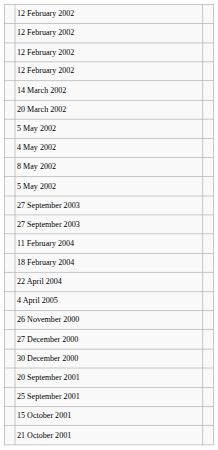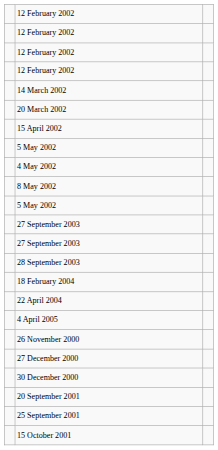 <table class="wikitable" style="font-size: 80%; float: left; width: 26em; margin-right: 1em; height: 700px">
 <tr>
 <td></td>
 <td>12 February 2002</td>
 <td></td>
 </tr>
 <tr>
 <td></td>
 <td>12 February 2002</td>
 <td></td>
 </tr>
 <tr>
 <td></td>
 <td>12 February 2002</td>
 <td></td>
 </tr>
 <tr>
 <td></td>
 <td>12 February 2002</td>
 <td></td>
 </tr>
 <tr>
 <td></td>
 <td>14 March 2002</td>
 <td></td>
 </tr>
 <tr>
 <td></td>
 <td>20 March 2002</td>
+<td></td>
+</tr>
+<tr>
+<td></td>
+<td>15 April 2002</td>
 <td></td>
 </tr>
 <tr>
 <td></td>
 <td>5 May 2002</td>
 <td></td>
 </tr>
 <tr>
 <td></td>
 <td>4 May 2002</td>
 <td></td>
 </tr>
 <tr>
 <td></td>
 <td>8 May 2002</td>
 <td></td>
 </tr>
 <tr>
 <td></td>
 <td>5 May 2002</td>
 <td></td>
 </tr>
 <tr>
 <td></td>
 <td>27 September 2003</td>
 <td></td>
 </tr>
 <tr>
 <td></td>
 <td>27 September 2003</td>
 <td></td>
 </tr>
 <tr>
 <td></td>
-<td>11 February 2004</td>
+<td>28 September 2003</td>
 <td></td>
 </tr>
 <tr>
 <td></td>
 <td>18 February 2004</td>
 <td></td>
 </tr>
 <tr>
 <td></td>
 <td>22 April 2004</td>
 <td></td>
 </tr>
 <tr>
 <td></td>
 <td>4 April 2005</td>
 <td></td>
 </tr>
 <tr>
 <td></td>
 <td>26 November 2000</td>
 <td></td>
 </tr>
 <tr>
 <td></td>
 <td>27 December 2000</td>
 <td></td>
 </tr>
 <tr>
 <td></td>
 <td>30 December 2000</td>
 <td></td>
 </tr>
 <tr>
 <td></td>
 <td>20 September 2001</td>
 <td></td>
 </tr>
 <tr>
 <td></td>
 <td>25 September 2001</td>
 <td></td>
 </tr>
 <tr>
 <td></td>
 <td>15 October 2001</td>
 <td></td>
 </tr>
-<tr>
-<td></td>
-<td>21 October 2001</td>
-<td></td>
-</tr>
 </table>
